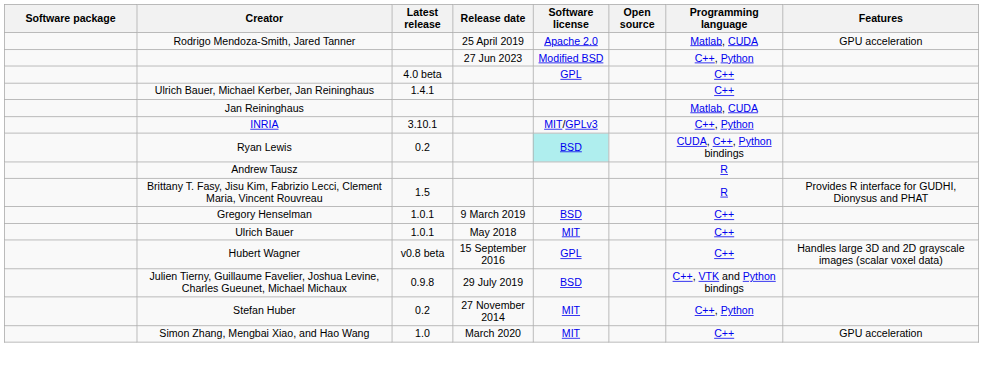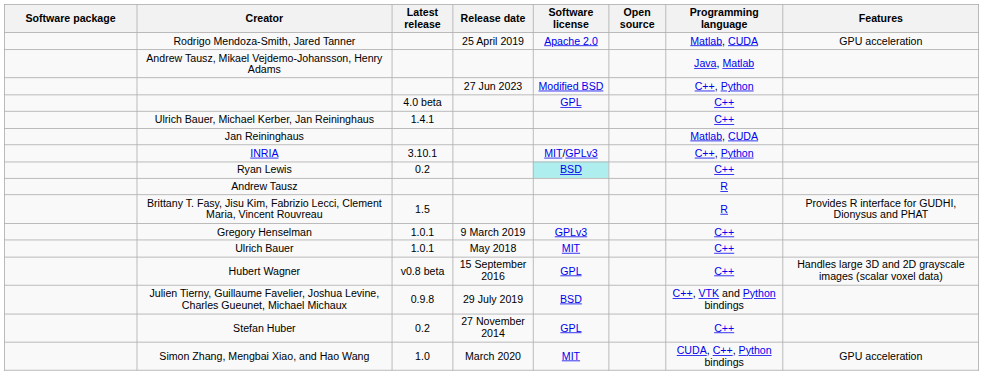 <table class="wikitable sortable" style="text-align: center; font-size: 85%; width: auto; table-layout: fixed;">
 <tr>
 <th style="width: 12em">Software package</th>
 <th>Creator</th>
 <th>Latest release</th>
 <th>Release date</th>
 <th>Software license</th>
 <th>Open source</th>
 <th>Programming language</th>
 <th>Features</th>
 </tr>
 <tr>
 <td></td>
 <td>Rodrigo Mendoza-Smith, Jared Tanner</td>
 <td></td>
 <td>25 April 2019</td>
 <td><a href='#'>Apache 2.0</a></td>
 <td></td>
 <td><a href='#'>Matlab</a>, <a href='#'>CUDA</a></td>
 <td>GPU acceleration</td>
+</tr>
+<tr>
+<td></td>
+<td>Andrew Tausz, Mikael Vejdemo-Johansson, Henry Adams</td>
+<td></td>
+<td></td>
+<td></td>
+<td></td>
+<td><a href='#'>Java</a>, <a href='#'>Matlab</a></td>
+<td></td>
 </tr>
 <tr>
 <td></td>
 <td></td>
 <td></td>
 <td>27 Jun 2023</td>
 <td><a href='#'> Modified BSD</a></td>
 <td></td>
 <td><a href='#'>C++</a>, <a href='#'>Python</a> </td>
 <td></td>
 </tr>
 <tr>
 <td></td>
 <td></td>
 <td>4.0 beta</td>
 <td></td>
 <td><a href='#'>GPL</a></td>
 <td></td>
 <td><a href='#'>C++</a></td>
 <td></td>
 </tr>
 <tr>
 <td> </td>
 <td>Ulrich Bauer, Michael Kerber, Jan Reininghaus</td>
 <td>1.4.1</td>
 <td></td>
 <td></td>
 <td></td>
 <td><a href='#'>C++</a></td>
 <td></td>
 </tr>
 <tr>
 <td></td>
 <td>Jan Reininghaus</td>
 <td></td>
 <td></td>
 <td></td>
 <td></td>
 <td><a href='#'>Matlab</a>, <a href='#'>CUDA</a></td>
 <td></td>
 </tr>
 <tr>
 <td> </td>
 <td><a href='#'>INRIA</a></td>
 <td>3.10.1</td>
 <td></td>
 <td><a href='#'>MIT</a>/<a href='#'>GPLv3</a></td>
 <td></td>
 <td><a href='#'>C++</a>, <a href='#'>Python</a> </td>
 <td></td>
 </tr>
 <tr>
 <td></td>
 <td>Ryan Lewis</td>
 <td>0.2</td>
 <td></td>
 <td style="background: paleturquoise;"><a href='#'>BSD</a></td>
 <td></td>
-<td><a href='#'>CUDA</a>, <a href='#'>C++</a>, <a href='#'>Python</a> bindings</td>
+<td><a href='#'>C++</a></td>
 <td></td>
 </tr>
 <tr>
 <td></td>
 <td>Andrew Tausz</td>
 <td></td>
 <td></td>
 <td></td>
 <td></td>
 <td><a href='#'>R</a></td>
 <td></td>
 </tr>
 <tr>
 <td></td>
 <td>Brittany T. Fasy, Jisu Kim, Fabrizio Lecci, Clement Maria, Vincent Rouvreau</td>
 <td>1.5</td>
 <td></td>
 <td></td>
 <td></td>
 <td><a href='#'>R</a></td>
 <td>Provides R interface for GUDHI, Dionysus and PHAT</td>
 </tr>
 <tr>
 <td></td>
 <td>Gregory Henselman</td>
 <td>1.0.1</td>
 <td>9 March 2019</td>
-<td><a href='#'>BSD</a></td>
+<td><a href='#'>GPLv3</a></td>
 <td></td>
 <td><a href='#'>C++</a></td>
 <td></td>
 </tr>
 <tr>
 <td></td>
 <td>Ulrich Bauer</td>
 <td>1.0.1</td>
 <td>May 2018</td>
 <td><a href='#'>MIT</a></td>
 <td></td>
 <td><a href='#'>C++</a></td>
 <td></td>
 </tr>
 <tr>
 <td></td>
 <td>Hubert Wagner</td>
 <td>v0.8 beta</td>
 <td>15 September 2016</td>
 <td><a href='#'>GPL</a></td>
 <td></td>
 <td><a href='#'>C++</a></td>
 <td>Handles large 3D and 2D grayscale images (scalar voxel data)</td>
 </tr>
 <tr>
 <td></td>
 <td>Julien Tierny, Guillaume Favelier, Joshua Levine, Charles Gueunet, Michael Michaux</td>
 <td>0.9.8</td>
 <td>29 July 2019</td>
 <td><a href='#'>BSD</a></td>
 <td></td>
 <td><a href='#'>C++</a>, <a href='#'>VTK</a> and <a href='#'>Python</a> bindings</td>
 <td></td>
 </tr>
 <tr>
 <td></td>
 <td>Stefan Huber</td>
 <td>0.2</td>
 <td>27 November 2014</td>
-<td><a href='#'>MIT</a></td>
+<td><a href='#'>GPL</a></td>
 <td></td>
-<td><a href='#'>C++</a>, <a href='#'>Python</a> </td>
+<td><a href='#'>C++</a></td>
 <td></td>
 </tr>
 <tr>
 <td></td>
 <td>Simon Zhang, Mengbai Xiao, and Hao Wang</td>
 <td>1.0</td>
 <td>March 2020</td>
 <td><a href='#'>MIT</a></td>
 <td></td>
-<td><a href='#'>C++</a></td>
+<td><a href='#'>CUDA</a>, <a href='#'>C++</a>, <a href='#'>Python</a> bindings</td>
 <td>GPU acceleration</td>
 </tr>
 </table>
